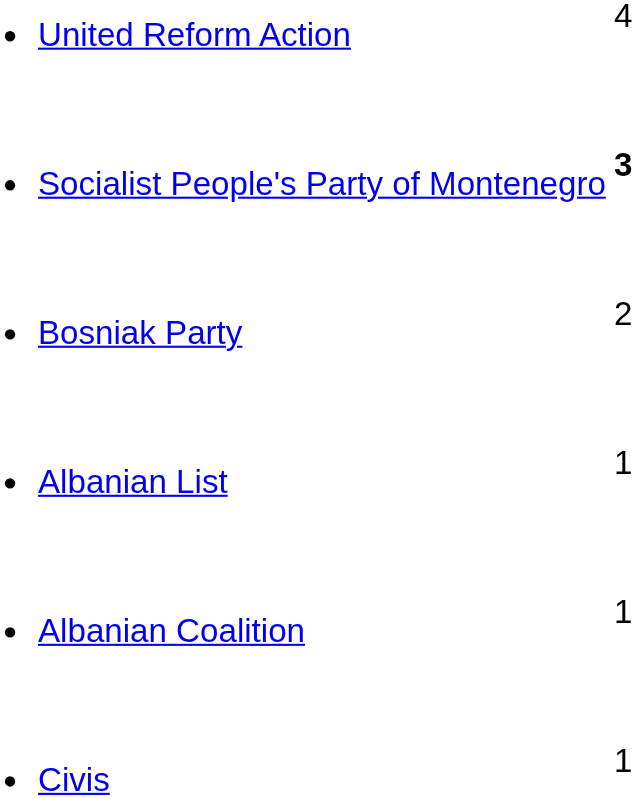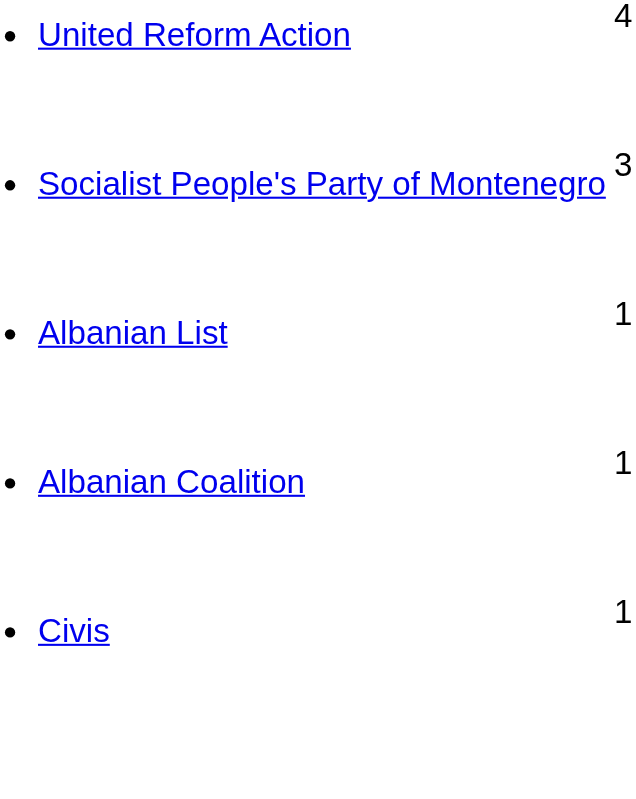 <table>
 <tr>
 <td><br><ul><li><a href='#'>United Reform Action</a></li></ul></td>
 <td><div>4</div></td>
 </tr>
 <tr>
 <td><br><ul><li><a href='#'>Socialist People's Party of Montenegro</a></li></ul></td>
-<td><strong><div>3</div></strong></td>
-</tr>
-<tr>
-<td><br><ul><li><a href='#'>Bosniak Party</a></li></ul></td>
-<td><div>2</div></td>
+<td><div>3</div></td>
 </tr>
 <tr>
 <td><br><ul><li><a href='#'>Albanian List</a></li></ul></td>
 <td><div>1</div></td>
 </tr>
 <tr>
 <td><br><ul><li><a href='#'>Albanian Coalition</a></li></ul></td>
 <td><div>1</div></td>
 </tr>
 <tr>
 <td><br><ul><li><a href='#'>Civis</a></li></ul></td>
 <td><div>1</div></td>
 </tr>
 </table>
